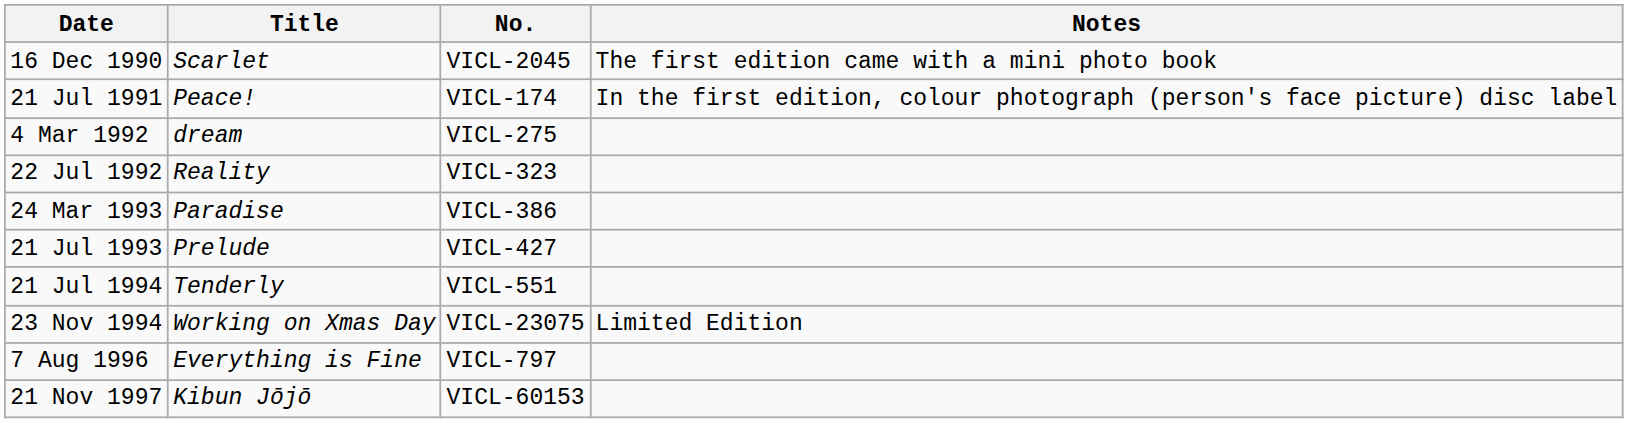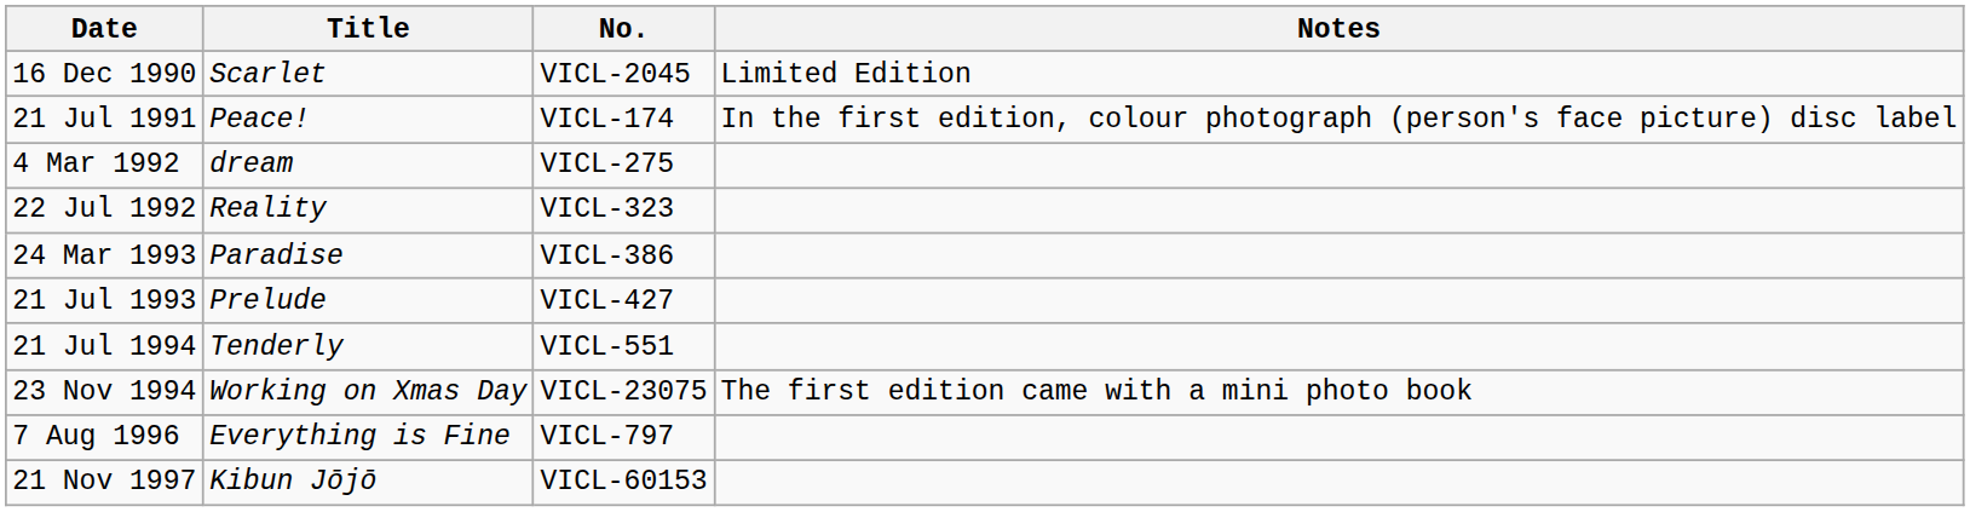 <table class="wikitable">
 <tr>
 <th>Date</th>
 <th>Title</th>
 <th>No.</th>
 <th>Notes</th>
 </tr>
 <tr>
 <td>16 Dec 1990</td>
 <td><em>Scarlet</em></td>
 <td>VICL-2045</td>
-<td>The first edition came with a mini photo book</td>
+<td>Limited Edition</td>
 </tr>
 <tr>
 <td>21 Jul 1991</td>
 <td><em>Peace!</em></td>
 <td>VICL-174</td>
 <td>In the first edition, colour photograph (person's face picture) disc label</td>
 </tr>
 <tr>
 <td>4 Mar 1992</td>
 <td><em>dream</em></td>
 <td>VICL-275</td>
 <td></td>
 </tr>
 <tr>
 <td>22 Jul 1992</td>
 <td><em>Reality</em></td>
 <td>VICL-323</td>
 <td></td>
 </tr>
 <tr>
 <td>24 Mar 1993</td>
 <td><em>Paradise</em></td>
 <td>VICL-386</td>
 <td></td>
 </tr>
 <tr>
 <td>21 Jul 1993</td>
 <td><em>Prelude</em></td>
 <td>VICL-427</td>
 <td></td>
 </tr>
 <tr>
 <td>21 Jul 1994</td>
 <td><em>Tenderly</em></td>
 <td>VICL-551</td>
 <td></td>
 </tr>
 <tr>
 <td>23 Nov 1994</td>
 <td><em>Working on Xmas Day</em></td>
 <td>VICL-23075</td>
-<td>Limited Edition</td>
+<td>The first edition came with a mini photo book</td>
 </tr>
 <tr>
 <td>7 Aug 1996</td>
 <td><em>Everything is Fine</em></td>
 <td>VICL-797</td>
 <td></td>
 </tr>
 <tr>
 <td>21 Nov 1997</td>
 <td><em>Kibun Jōjō</em></td>
 <td>VICL-60153</td>
 <td></td>
 </tr>
 </table>
